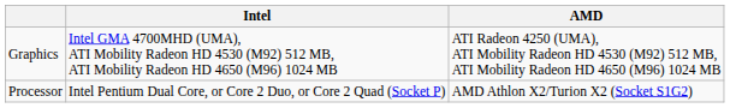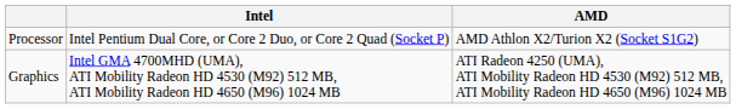 <table class="wikitable">
 <tr>
 <th></th>
 <th>Intel</th>
 <th>AMD</th>
 </tr>
 <tr>
+<td>Processor</td>
+<td>Intel Pentium Dual Core, or Core 2 Duo, or Core 2 Quad (<a href='#'>Socket P</a>)</td>
+<td>AMD Athlon X2/Turion X2 (<a href='#'>Socket S1G2</a>)</td>
+</tr>
+<tr>
 <td>Graphics</td>
 <td><a href='#'>Intel GMA</a> 4700MHD (UMA),<br>ATI Mobility Radeon HD 4530 (M92) 512 MB,<br>ATI Mobility Radeon HD 4650 (M96) 1024 MB</td>
 <td>ATI Radeon 4250 (UMA),<br>ATI Mobility Radeon HD 4530 (M92) 512 MB,<br>ATI Mobility Radeon HD 4650 (M96) 1024 MB</td>
 </tr>
-<tr>
-<td>Processor</td>
-<td>Intel Pentium Dual Core, or Core 2 Duo, or Core 2 Quad (<a href='#'>Socket P</a>)</td>
-<td>AMD Athlon X2/Turion X2 (<a href='#'>Socket S1G2</a>)</td>
-</tr>
 </table>
